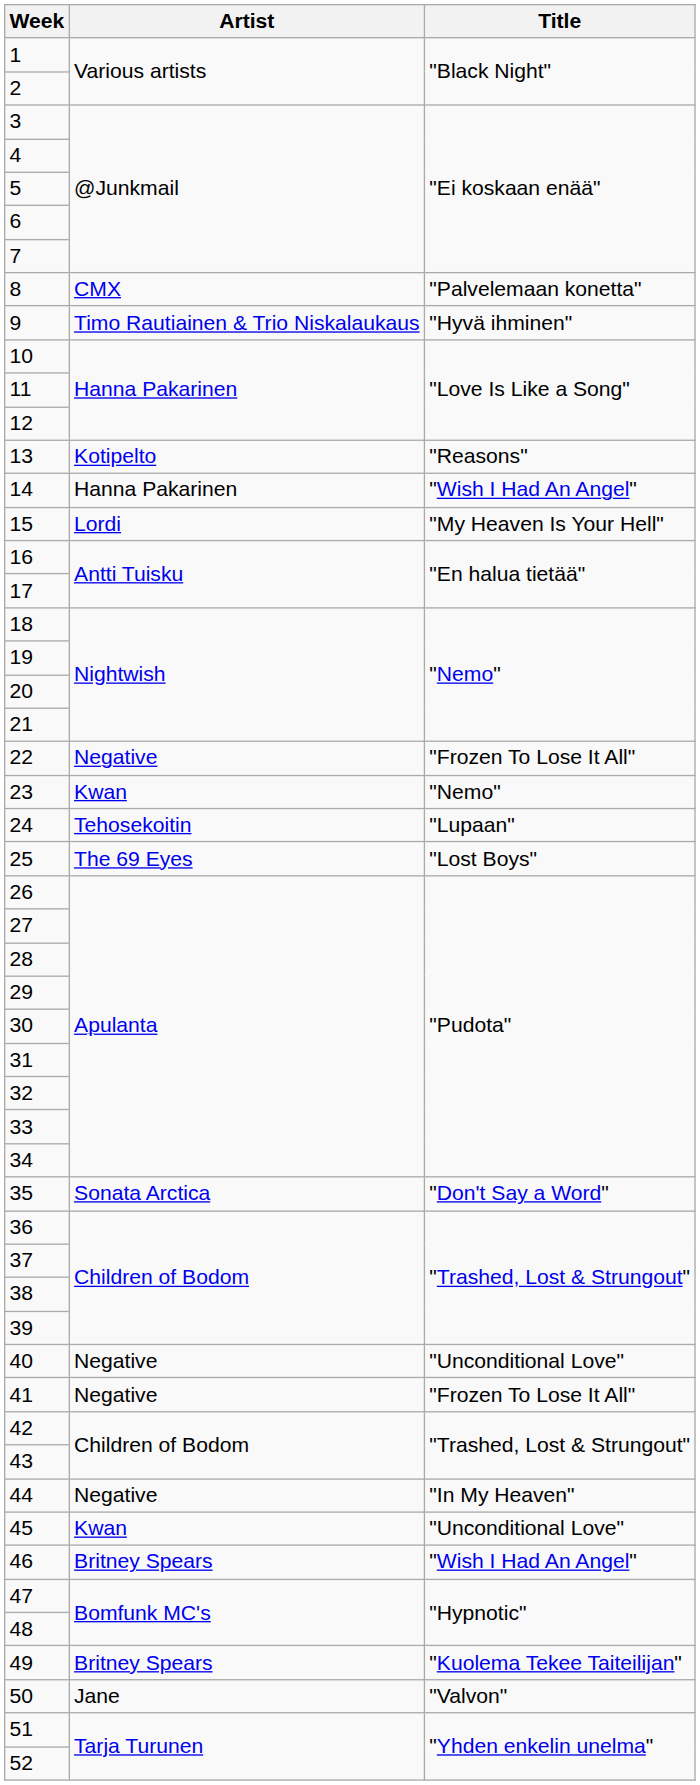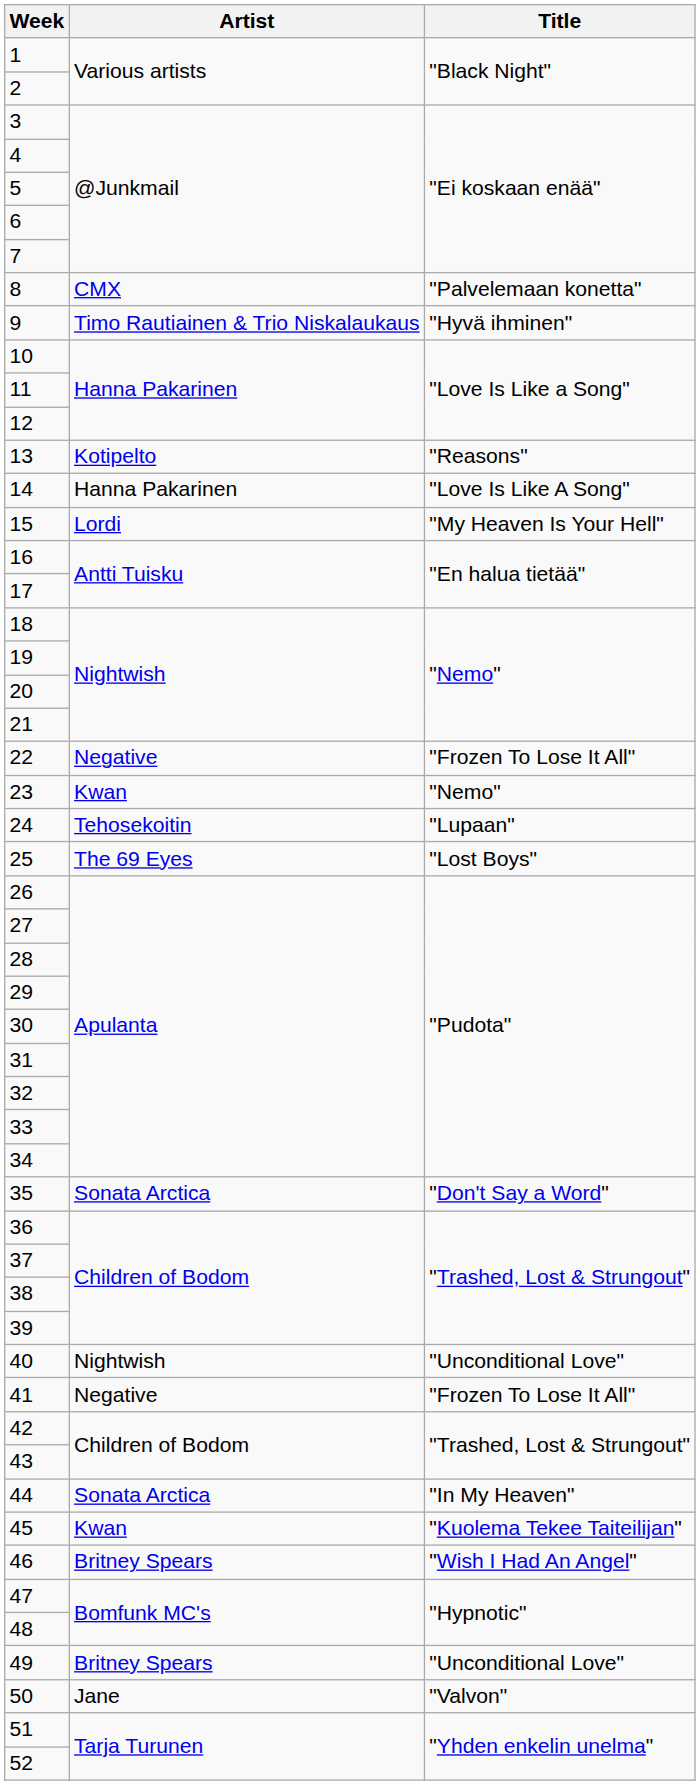 <table class="wikitable" style="margin: 0 0 0 0;">
 <tr>
 <th>Week</th>
 <th>Artist</th>
 <th>Title</th>
 </tr>
 <tr>
 <td>1</td>
 <td rowspan=2>Various artists</td>
 <td rowspan=2>"Black Night"</td>
 </tr>
 <tr>
 <td>2</td>
 </tr>
 <tr>
 <td>3</td>
 <td rowspan=5>@Junkmail</td>
 <td rowspan=5>"Ei koskaan enää"</td>
 </tr>
 <tr>
 <td>4</td>
 </tr>
 <tr>
 <td>5</td>
 </tr>
 <tr>
 <td>6</td>
 </tr>
 <tr>
 <td>7</td>
 </tr>
 <tr>
 <td>8</td>
 <td><a href='#'>CMX</a></td>
 <td>"Palvelemaan konetta"</td>
 </tr>
 <tr>
 <td>9</td>
 <td><a href='#'>Timo Rautiainen & Trio Niskalaukaus</a></td>
 <td>"Hyvä ihminen"</td>
 </tr>
 <tr>
 <td>10</td>
 <td rowspan=3><a href='#'>Hanna Pakarinen</a></td>
 <td rowspan=3>"Love Is Like a Song"</td>
 </tr>
 <tr>
 <td>11</td>
 </tr>
 <tr>
 <td>12</td>
 </tr>
 <tr>
 <td>13</td>
 <td><a href='#'>Kotipelto</a></td>
 <td>"Reasons"</td>
 </tr>
 <tr>
 <td>14</td>
 <td>Hanna Pakarinen</td>
-<td>"<a href='#'>Wish I Had An Angel</a>"</td>
+<td>"Love Is Like A Song"</td>
 </tr>
 <tr>
 <td>15</td>
 <td><a href='#'>Lordi</a></td>
 <td>"My Heaven Is Your Hell"</td>
 </tr>
 <tr>
 <td>16</td>
 <td rowspan=2><a href='#'>Antti Tuisku</a></td>
 <td rowspan=2>"En halua tietää"</td>
 </tr>
 <tr>
 <td>17</td>
 </tr>
 <tr>
 <td>18</td>
 <td rowspan=4><a href='#'>Nightwish</a></td>
 <td rowspan=4>"<a href='#'>Nemo</a>"</td>
 </tr>
 <tr>
 <td>19</td>
 </tr>
 <tr>
 <td>20</td>
 </tr>
 <tr>
 <td>21</td>
 </tr>
 <tr>
 <td>22</td>
 <td><a href='#'>Negative</a></td>
 <td>"Frozen To Lose It All"</td>
 </tr>
 <tr>
 <td>23</td>
 <td><a href='#'>Kwan</a></td>
 <td>"Nemo"</td>
 </tr>
 <tr>
 <td>24</td>
 <td><a href='#'>Tehosekoitin</a></td>
 <td>"Lupaan"</td>
 </tr>
 <tr>
 <td>25</td>
 <td><a href='#'>The 69 Eyes</a></td>
 <td>"Lost Boys"</td>
 </tr>
 <tr>
 <td>26</td>
 <td rowspan=9><a href='#'>Apulanta</a></td>
 <td rowspan=9>"Pudota"</td>
 </tr>
 <tr>
 <td>27</td>
 </tr>
 <tr>
 <td>28</td>
 </tr>
 <tr>
 <td>29</td>
 </tr>
 <tr>
 <td>30</td>
 </tr>
 <tr>
 <td>31</td>
 </tr>
 <tr>
 <td>32</td>
 </tr>
 <tr>
 <td>33</td>
 </tr>
 <tr>
 <td>34</td>
 </tr>
 <tr>
 <td>35</td>
 <td><a href='#'>Sonata Arctica</a></td>
 <td>"<a href='#'>Don't Say a Word</a>"</td>
 </tr>
 <tr>
 <td>36</td>
 <td rowspan=4><a href='#'>Children of Bodom</a></td>
 <td rowspan=4>"<a href='#'>Trashed, Lost & Strungout</a>"</td>
 </tr>
 <tr>
 <td>37</td>
 </tr>
 <tr>
 <td>38</td>
 </tr>
 <tr>
 <td>39</td>
 </tr>
 <tr>
 <td>40</td>
-<td>Negative</td>
+<td>Nightwish</td>
 <td>"Unconditional Love"</td>
 </tr>
 <tr>
 <td>41</td>
 <td>Negative</td>
 <td>"Frozen To Lose It All"</td>
 </tr>
 <tr>
 <td>42</td>
 <td rowspan=2>Children of Bodom</td>
 <td rowspan=2>"Trashed, Lost & Strungout"</td>
 </tr>
 <tr>
 <td>43</td>
 </tr>
 <tr>
 <td>44</td>
-<td>Negative</td>
+<td><a href='#'>Sonata Arctica</a></td>
 <td>"In My Heaven"</td>
 </tr>
 <tr>
 <td>45</td>
 <td><a href='#'>Kwan</a></td>
-<td>"Unconditional Love"</td>
+<td>"<a href='#'>Kuolema Tekee Taiteilijan</a>"</td>
 </tr>
 <tr>
 <td>46</td>
 <td><a href='#'>Britney Spears</a></td>
 <td>"<a href='#'>Wish I Had An Angel</a>"</td>
 </tr>
 <tr>
 <td>47</td>
 <td rowspan=2><a href='#'>Bomfunk MC's</a></td>
 <td rowspan=2>"Hypnotic"</td>
 </tr>
 <tr>
 <td>48</td>
 </tr>
 <tr>
 <td>49</td>
 <td><a href='#'>Britney Spears</a></td>
-<td>"<a href='#'>Kuolema Tekee Taiteilijan</a>"</td>
+<td>"Unconditional Love"</td>
 </tr>
 <tr>
 <td>50</td>
 <td>Jane</td>
 <td>"Valvon"</td>
 </tr>
 <tr>
 <td>51</td>
 <td rowspan=2><a href='#'>Tarja Turunen</a></td>
 <td rowspan=2>"<a href='#'>Yhden enkelin unelma</a>"</td>
 </tr>
 <tr>
 <td>52</td>
 </tr>
 </table>
